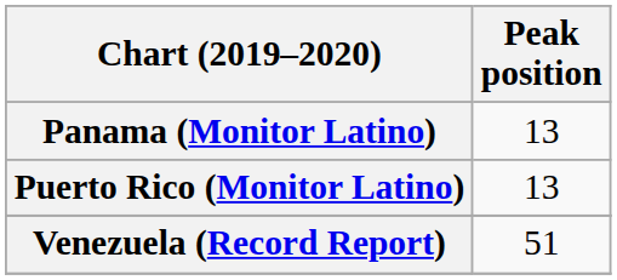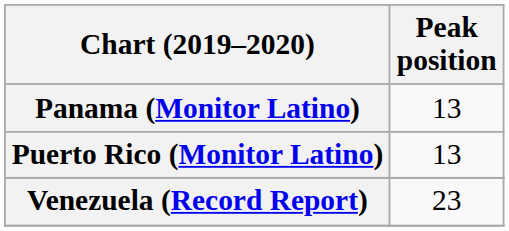 <table class="wikitable sortable plainrowheaders" style="text-align:center">
 <tr>
 <th scope="col">Chart (2019–2020)</th>
 <th scope="col">Peak<br>position</th>
 </tr>
 <tr>
 <th scope="row">Panama (<a href='#'>Monitor Latino</a>)</th>
 <td>13</td>
 </tr>
 <tr>
 <th scope="row">Puerto Rico (<a href='#'>Monitor Latino</a>)</th>
 <td>13</td>
 </tr>
 <tr>
 </tr>
 <tr>
 </tr>
 <tr>
 </tr>
 <tr>
 </tr>
 <tr>
 <th scope="row">Venezuela (<a href='#'>Record Report</a>)</th>
-<td>51</td>
+<td>23</td>
 </tr>
 <tr>
 </tr>
 </table>
